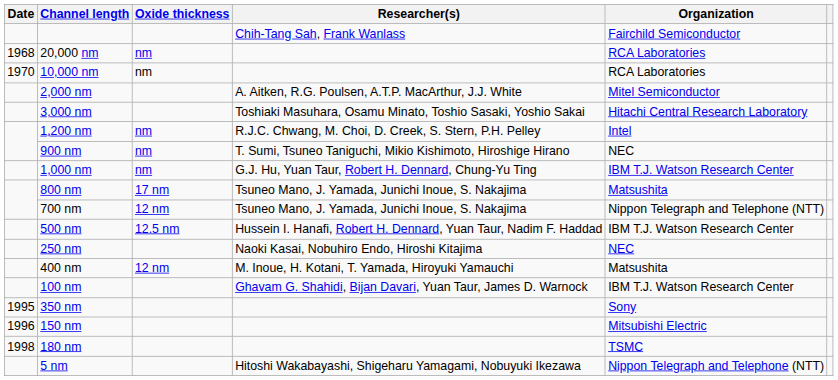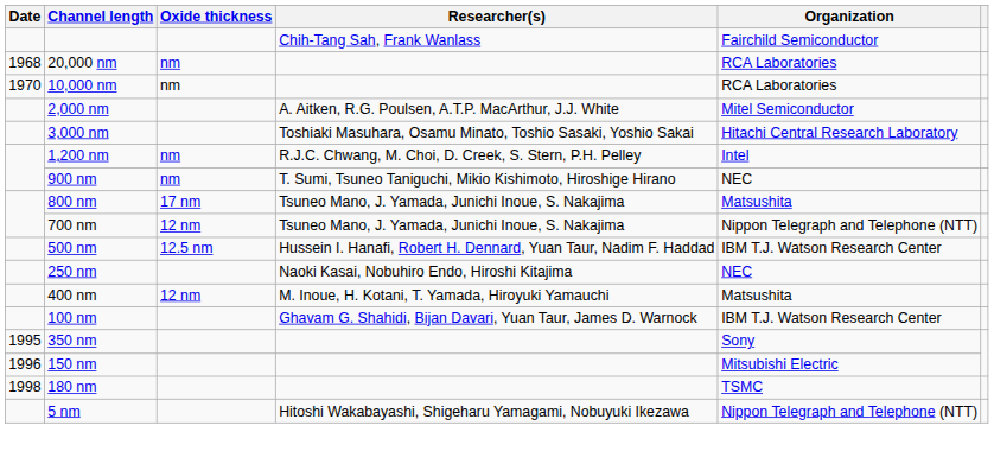 <table class="wikitable sortable">
 <tr>
 <th>Date</th>
 <th data-sort-type="number"><a href='#'>Channel length</a></th>
 <th data-sort-type="number"><a href='#'>Oxide thickness</a></th>
 <th>Researcher(s)</th>
 <th>Organization</th>
 <th></th>
 </tr>
 <tr>
 <td></td>
 <td></td>
 <td></td>
 <td><a href='#'>Chih-Tang Sah</a>, <a href='#'>Frank Wanlass</a></td>
 <td><a href='#'>Fairchild Semiconductor</a></td>
 <td></td>
 </tr>
 <tr>
 <td>1968</td>
 <td>20,000 <a href='#'>nm</a></td>
 <td><a href='#'> nm</a></td>
 <td></td>
 <td><a href='#'>RCA Laboratories</a></td>
 <td></td>
 </tr>
 <tr>
 <td>1970</td>
 <td><a href='#'>10,000 nm</a></td>
 <td> nm</td>
 <td></td>
 <td>RCA Laboratories</td>
 <td></td>
 </tr>
 <tr>
 <td></td>
 <td><a href='#'>2,000 nm</a></td>
 <td></td>
 <td>A. Aitken, R.G. Poulsen, A.T.P. MacArthur, J.J. White</td>
 <td><a href='#'>Mitel Semiconductor</a></td>
 <td></td>
 </tr>
 <tr>
 <td></td>
 <td><a href='#'>3,000 nm</a></td>
 <td></td>
 <td>Toshiaki Masuhara, Osamu Minato, Toshio Sasaki, Yoshio Sakai</td>
 <td><a href='#'>Hitachi Central Research Laboratory</a></td>
 <td></td>
 </tr>
 <tr>
 <td rowspan="2"></td>
 <td><a href='#'>1,200 nm</a></td>
 <td><a href='#'> nm</a></td>
 <td>R.J.C. Chwang, M. Choi, D. Creek, S. Stern, P.H. Pelley</td>
 <td><a href='#'>Intel</a></td>
 <td></td>
 </tr>
 <tr>
 <td><a href='#'>900 nm</a></td>
 <td><a href='#'> nm</a></td>
 <td>T. Sumi, Tsuneo Taniguchi, Mikio Kishimoto, Hiroshige Hirano</td>
 <td>NEC</td>
-<td></td>
-</tr>
-<tr>
-<td></td>
-<td><a href='#'>1,000 nm</a></td>
-<td><a href='#'> nm</a></td>
-<td>G.J. Hu, Yuan Taur, <a href='#'>Robert H. Dennard</a>, Chung-Yu Ting</td>
-<td><a href='#'>IBM T.J. Watson Research Center</a></td>
 <td></td>
 </tr>
 <tr>
 <td rowspan="2"></td>
 <td><a href='#'>800 nm</a></td>
 <td><a href='#'>17 nm</a></td>
 <td>Tsuneo Mano, J. Yamada, Junichi Inoue, S. Nakajima</td>
 <td><a href='#'>Matsushita</a></td>
 <td></td>
 </tr>
 <tr>
 <td>700 nm</td>
 <td><a href='#'>12 nm</a></td>
 <td>Tsuneo Mano, J. Yamada, Junichi Inoue, S. Nakajima</td>
 <td>Nippon Telegraph and Telephone (NTT)</td>
 <td></td>
 </tr>
 <tr>
 <td></td>
 <td><a href='#'>500 nm</a></td>
 <td><a href='#'>12.5 nm</a></td>
 <td>Hussein I. Hanafi, <a href='#'>Robert H. Dennard</a>, Yuan Taur, Nadim F. Haddad</td>
 <td>IBM T.J. Watson Research Center</td>
 <td></td>
 </tr>
 <tr>
 <td></td>
 <td><a href='#'>250 nm</a></td>
 <td></td>
 <td>Naoki Kasai, Nobuhiro Endo, Hiroshi Kitajima</td>
 <td><a href='#'>NEC</a></td>
 <td></td>
 </tr>
 <tr>
 <td></td>
 <td>400 nm</td>
 <td><a href='#'>12 nm</a></td>
 <td>M. Inoue, H. Kotani, T. Yamada, Hiroyuki Yamauchi</td>
 <td>Matsushita</td>
 <td></td>
 </tr>
 <tr>
 <td></td>
 <td><a href='#'>100 nm</a></td>
 <td></td>
 <td><a href='#'>Ghavam G. Shahidi</a>, <a href='#'>Bijan Davari</a>, Yuan Taur, James D. Warnock</td>
 <td>IBM T.J. Watson Research Center</td>
 <td></td>
 </tr>
 <tr>
 <td>1995</td>
 <td><a href='#'>350 nm</a></td>
 <td></td>
 <td></td>
 <td><a href='#'>Sony</a></td>
 <td rowspan="2"></td>
 </tr>
 <tr>
 <td>1996</td>
 <td><a href='#'>150 nm</a></td>
 <td></td>
 <td></td>
 <td><a href='#'>Mitsubishi Electric</a></td>
 </tr>
 <tr>
 <td>1998</td>
 <td><a href='#'>180 nm</a></td>
 <td></td>
 <td></td>
 <td><a href='#'>TSMC</a></td>
 <td></td>
 </tr>
 <tr>
 <td></td>
 <td><a href='#'>5 nm</a></td>
 <td></td>
 <td>Hitoshi Wakabayashi, Shigeharu Yamagami, Nobuyuki Ikezawa</td>
 <td><a href='#'>Nippon Telegraph and Telephone</a> (NTT)</td>
 <td></td>
 </tr>
 </table>
